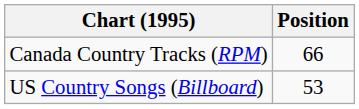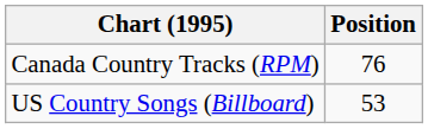 <table class="wikitable sortable">
 <tr>
 <th scope="col">Chart (1995)</th>
 <th scope="col">Position</th>
 </tr>
 <tr>
 <td>Canada Country Tracks (<em><a href='#'>RPM</a></em>)</td>
-<td align="center">66</td>
+<td align="center">76</td>
 </tr>
 <tr>
 <td>US <a href='#'>Country Songs</a> (<em><a href='#'>Billboard</a></em>)</td>
 <td align="center">53</td>
 </tr>
 </table>
